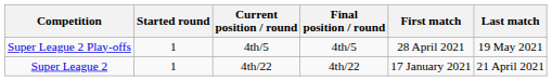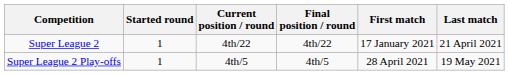 <table class="wikitable" style="text-align:center">
 <tr>
 <th>Competition</th>
 <th>Started round</th>
 <th>Current<br>position / round</th>
 <th>Final<br>position / round</th>
 <th>First match</th>
 <th>Last match</th>
 </tr>
 <tr>
+<td><a href='#'>Super League 2</a></td>
+<td>1</td>
+<td>4th/22</td>
+<td>4th/22</td>
+<td>17 January 2021</td>
+<td>21 April 2021</td>
+</tr>
+<tr>
 <td><a href='#'>Super League 2 Play-offs</a></td>
 <td>1</td>
 <td>4th/5</td>
 <td>4th/5</td>
 <td>28 April 2021</td>
 <td>19 May 2021</td>
 </tr>
-<tr>
-<td><a href='#'>Super League 2</a></td>
-<td>1</td>
-<td>4th/22</td>
-<td>4th/22</td>
-<td>17 January 2021</td>
-<td>21 April 2021</td>
-</tr>
 </table>
